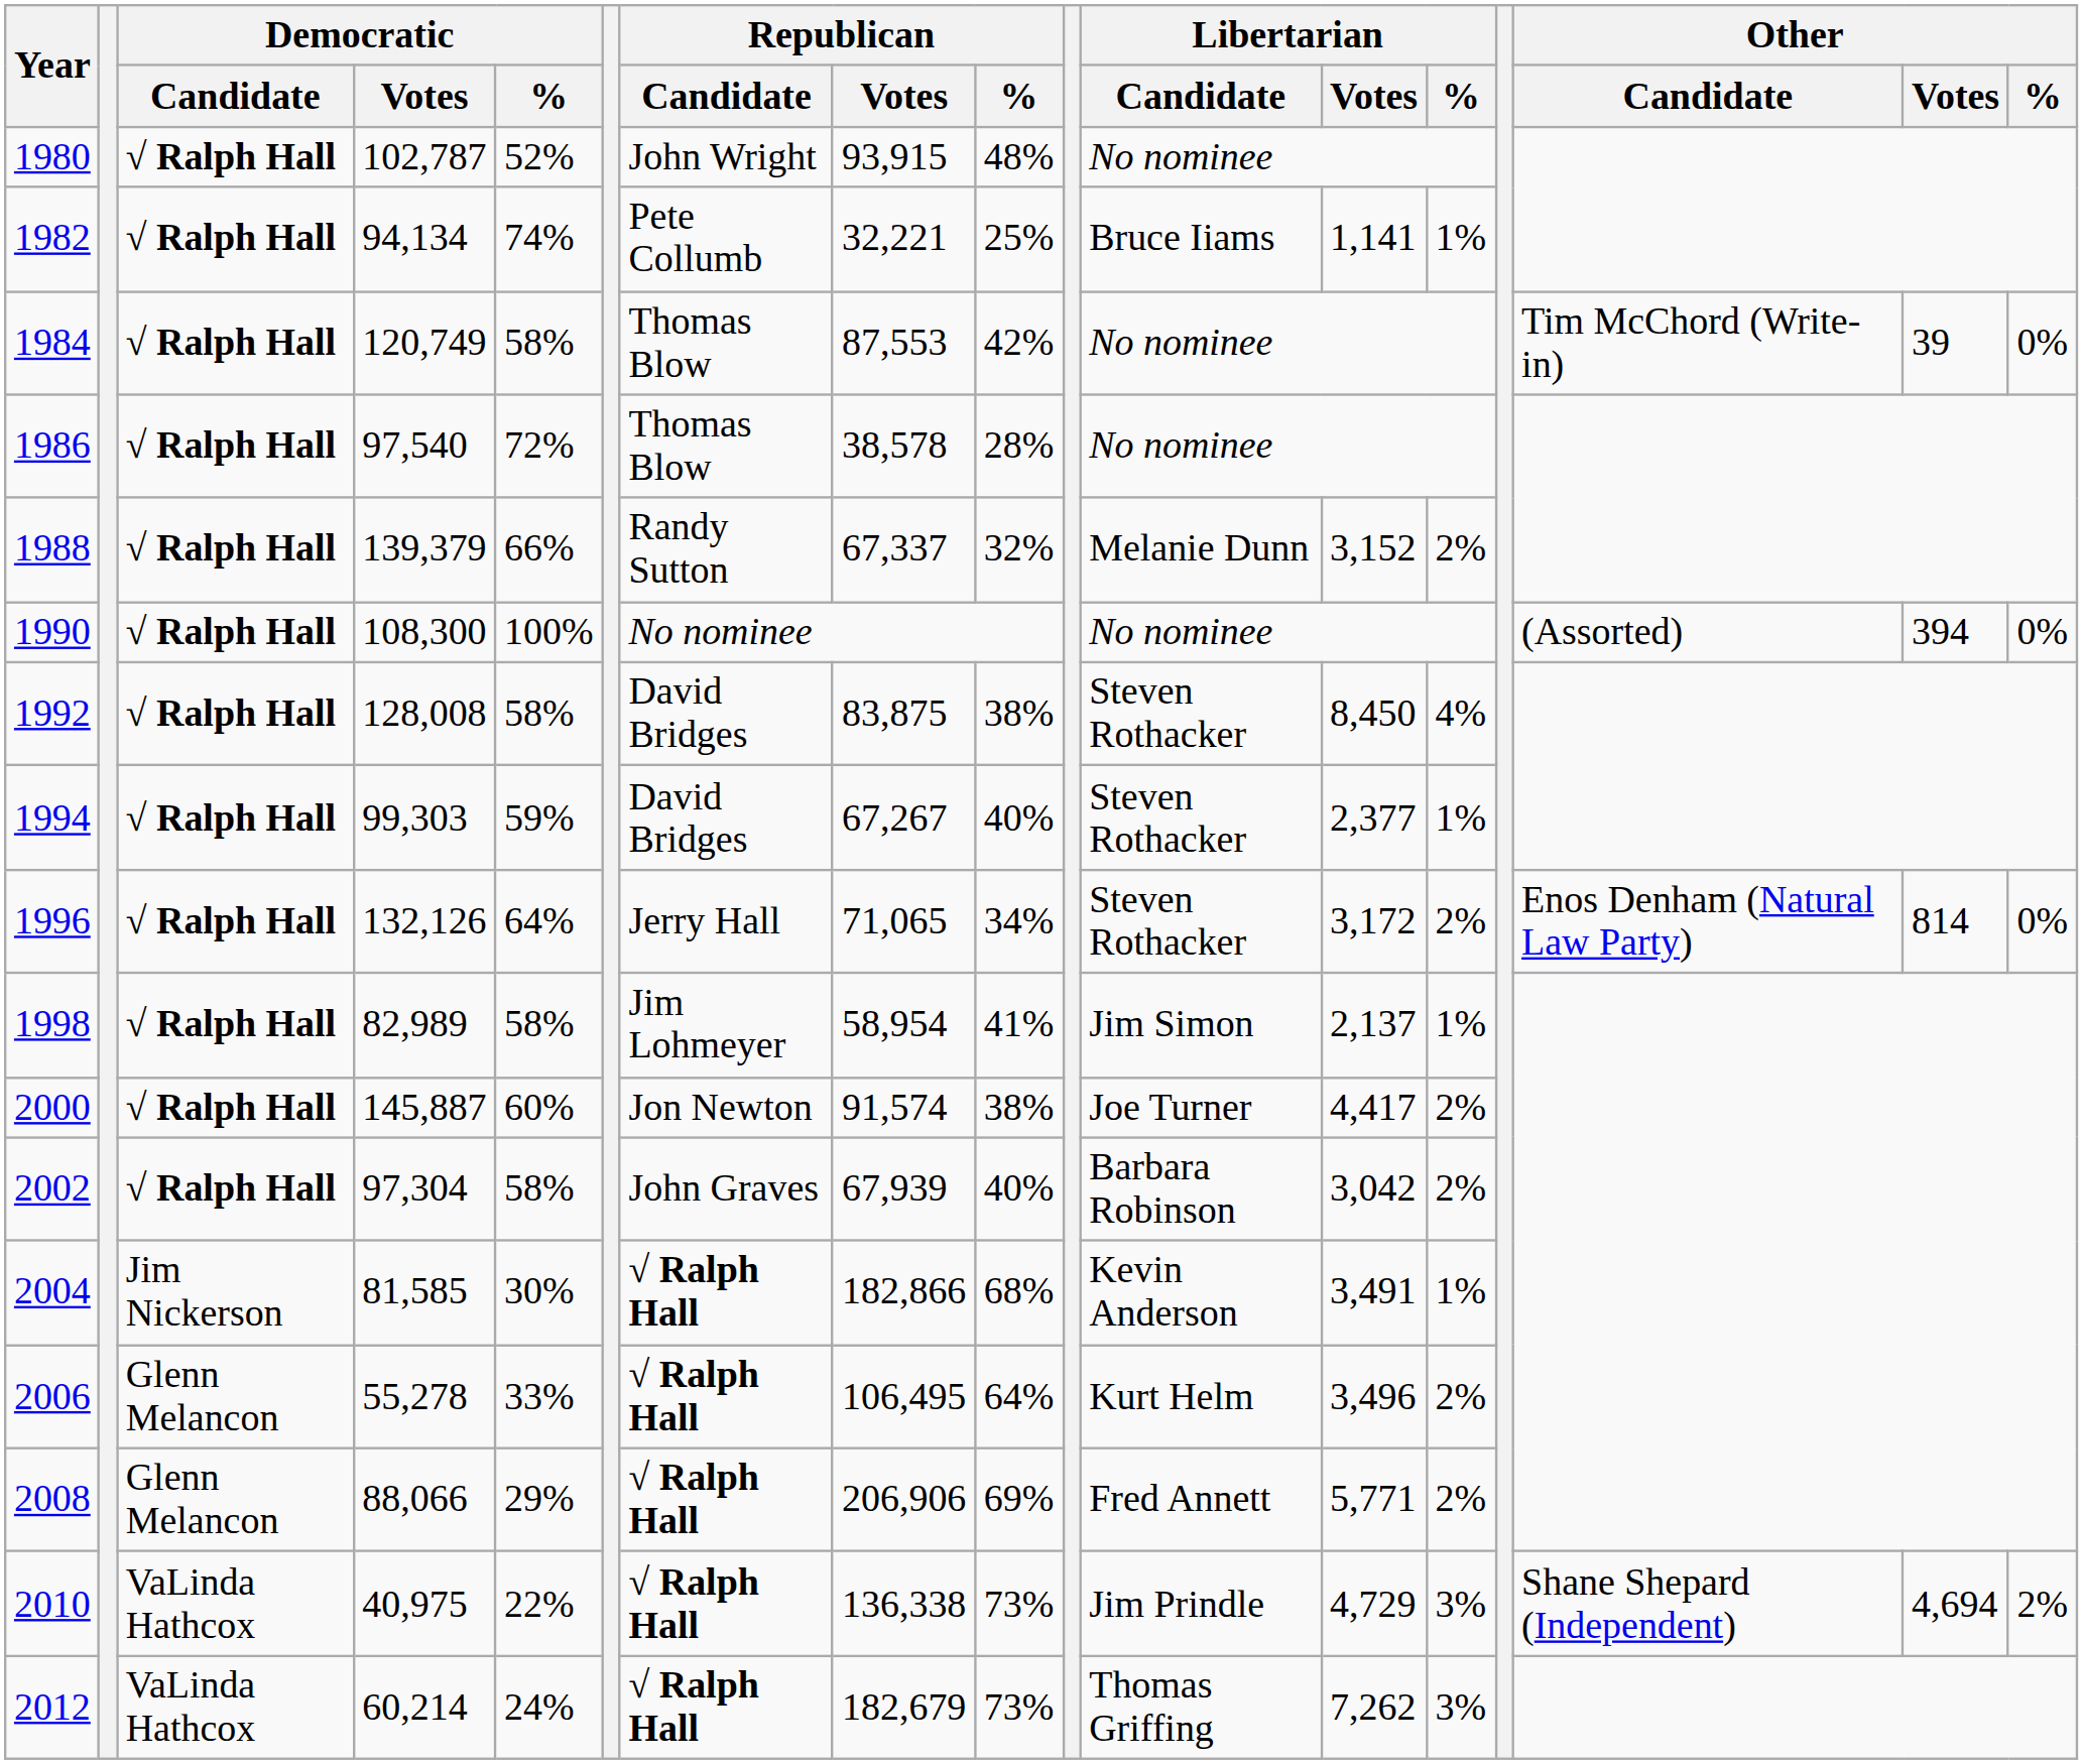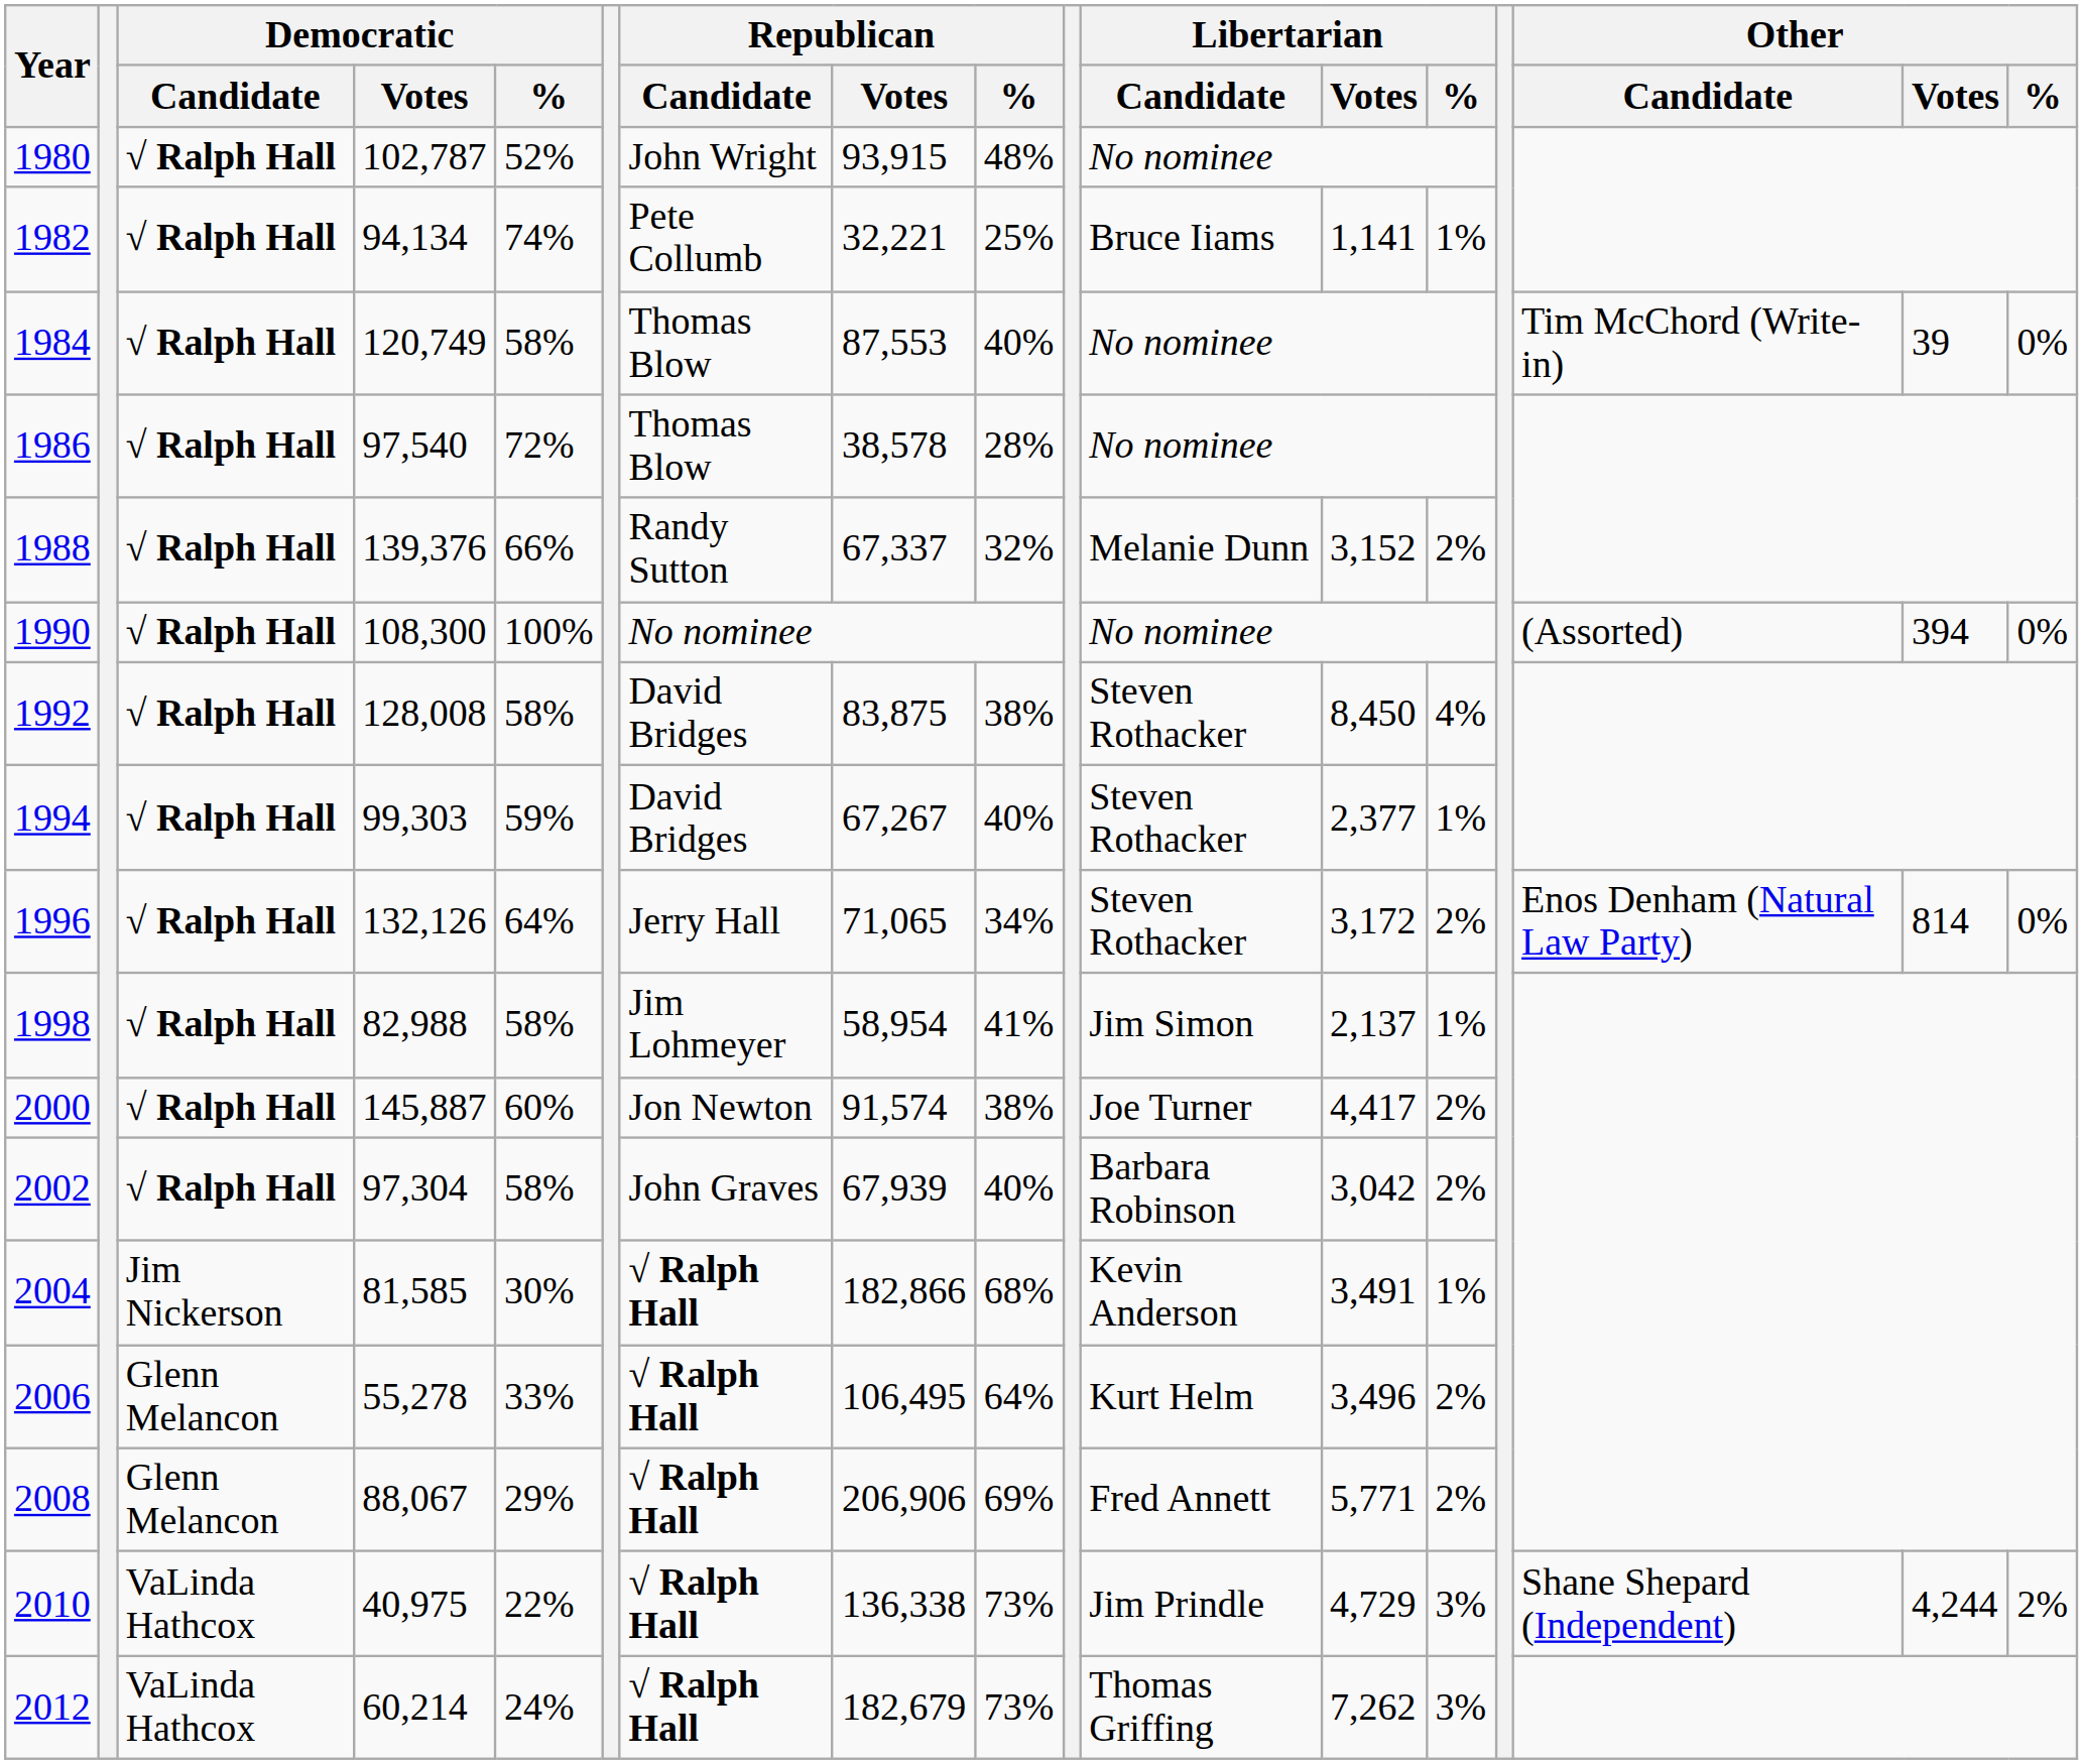 <table class=wikitable>
 <tr>
 <th rowspan=2>Year</th>
 <th rowspan=99 ></th>
 <th colspan=3 >Democratic</th>
 <th rowspan=99 ></th>
 <th colspan=3 >Republican</th>
 <th rowspan=99 ></th>
 <th colspan=3 >Libertarian</th>
 <th rowspan=99 ></th>
 <th colspan=3 >Other</th>
 </tr>
 <tr>
 <th>Candidate</th>
 <th>Votes</th>
 <th>%</th>
 <th>Candidate</th>
 <th>Votes</th>
 <th>%</th>
 <th>Candidate</th>
 <th>Votes</th>
 <th>%</th>
 <th>Candidate</th>
 <th>Votes</th>
 <th>%</th>
 </tr>
 <tr>
 <td><a href='#'>1980</a></td>
 <td><strong>√ Ralph Hall</strong></td>
 <td>102,787</td>
 <td>52%</td>
 <td>John Wright</td>
 <td>93,915</td>
 <td>48%</td>
 <td colspan=3><em>No nominee</em></td>
 </tr>
 <tr>
 <td><a href='#'>1982</a></td>
 <td><strong>√ Ralph Hall</strong></td>
 <td>94,134</td>
 <td>74%</td>
 <td>Pete Collumb</td>
 <td>32,221</td>
 <td>25%</td>
 <td>Bruce Iiams</td>
 <td>1,141</td>
 <td>1%</td>
 </tr>
 <tr>
 <td><a href='#'>1984</a></td>
 <td><strong>√ Ralph Hall</strong></td>
 <td>120,749</td>
 <td>58%</td>
 <td>Thomas Blow</td>
 <td>87,553</td>
-<td>42%</td>
+<td>40%</td>
 <td colspan=3><em>No nominee</em></td>
 <td>Tim McChord (Write-in)</td>
 <td>39</td>
 <td>0%</td>
 </tr>
 <tr>
 <td><a href='#'>1986</a></td>
 <td><strong>√ Ralph Hall</strong></td>
 <td>97,540</td>
 <td>72%</td>
 <td>Thomas Blow</td>
 <td>38,578</td>
 <td>28%</td>
 <td colspan=3><em>No nominee</em></td>
 </tr>
 <tr>
 <td><a href='#'>1988</a></td>
 <td><strong>√ Ralph Hall</strong></td>
-<td>139,379</td>
+<td>139,376</td>
 <td>66%</td>
 <td>Randy Sutton</td>
 <td>67,337</td>
 <td>32%</td>
 <td>Melanie Dunn</td>
 <td>3,152</td>
 <td>2%</td>
 </tr>
 <tr>
 <td><a href='#'>1990</a></td>
 <td><strong>√ Ralph Hall</strong></td>
 <td>108,300</td>
 <td>100%</td>
 <td colspan=3><em>No nominee</em></td>
 <td colspan=3><em>No nominee</em></td>
 <td>(Assorted)</td>
 <td>394</td>
 <td>0%</td>
 </tr>
 <tr>
 <td><a href='#'>1992</a></td>
 <td><strong>√ Ralph Hall</strong></td>
 <td>128,008</td>
 <td>58%</td>
 <td>David Bridges</td>
 <td>83,875</td>
 <td>38%</td>
 <td>Steven Rothacker</td>
 <td>8,450</td>
 <td>4%</td>
 </tr>
 <tr>
 <td><a href='#'>1994</a></td>
 <td><strong>√ Ralph Hall</strong></td>
 <td>99,303</td>
 <td>59%</td>
 <td>David Bridges</td>
 <td>67,267</td>
 <td>40%</td>
 <td>Steven Rothacker</td>
 <td>2,377</td>
 <td>1%</td>
 </tr>
 <tr>
 <td><a href='#'>1996</a></td>
 <td><strong>√ Ralph Hall</strong></td>
 <td>132,126</td>
 <td>64%</td>
 <td>Jerry Hall</td>
 <td>71,065</td>
 <td>34%</td>
 <td>Steven Rothacker</td>
 <td>3,172</td>
 <td>2%</td>
 <td>Enos Denham (<a href='#'>Natural Law Party</a>)</td>
 <td>814</td>
 <td>0%</td>
 </tr>
 <tr>
 <td><a href='#'>1998</a></td>
 <td><strong>√ Ralph Hall</strong></td>
-<td>82,989</td>
+<td>82,988</td>
 <td>58%</td>
 <td>Jim Lohmeyer</td>
 <td>58,954</td>
 <td>41%</td>
 <td>Jim Simon</td>
 <td>2,137</td>
 <td>1%</td>
 </tr>
 <tr>
 <td><a href='#'>2000</a></td>
 <td><strong>√ Ralph Hall</strong></td>
 <td>145,887</td>
 <td>60%</td>
 <td>Jon Newton</td>
 <td>91,574</td>
 <td>38%</td>
 <td>Joe Turner</td>
 <td>4,417</td>
 <td>2%</td>
 </tr>
 <tr>
 <td><a href='#'>2002</a></td>
 <td><strong>√ Ralph Hall</strong></td>
 <td>97,304</td>
 <td>58%</td>
 <td>John Graves</td>
 <td>67,939</td>
 <td>40%</td>
 <td>Barbara Robinson</td>
 <td>3,042</td>
 <td>2%</td>
 </tr>
 <tr>
 <td><a href='#'>2004</a></td>
 <td>Jim Nickerson</td>
 <td>81,585</td>
 <td>30%</td>
 <td><strong>√ Ralph Hall</strong></td>
 <td>182,866</td>
 <td>68%</td>
 <td>Kevin Anderson</td>
 <td>3,491</td>
 <td>1%</td>
 </tr>
 <tr>
 <td><a href='#'>2006</a></td>
 <td>Glenn Melancon</td>
 <td>55,278</td>
 <td>33%</td>
 <td><strong>√ Ralph Hall</strong></td>
 <td>106,495</td>
 <td>64%</td>
 <td>Kurt Helm</td>
 <td>3,496</td>
 <td>2%</td>
 </tr>
 <tr>
 <td><a href='#'>2008</a></td>
 <td>Glenn Melancon</td>
-<td>88,066</td>
+<td>88,067</td>
 <td>29%</td>
 <td><strong>√ Ralph Hall</strong></td>
 <td>206,906</td>
 <td>69%</td>
 <td>Fred Annett</td>
 <td>5,771</td>
 <td>2%</td>
 </tr>
 <tr>
 <td><a href='#'>2010</a></td>
 <td>VaLinda Hathcox</td>
 <td>40,975</td>
 <td>22%</td>
 <td><strong>√ Ralph Hall</strong></td>
 <td>136,338</td>
 <td>73%</td>
 <td>Jim Prindle</td>
 <td>4,729</td>
 <td>3%</td>
 <td>Shane Shepard (<a href='#'>Independent</a>)</td>
-<td>4,694</td>
+<td>4,244</td>
 <td>2%</td>
 </tr>
 <tr>
 <td><a href='#'>2012</a></td>
 <td>VaLinda Hathcox</td>
 <td>60,214</td>
 <td>24%</td>
 <td><strong>√ Ralph Hall</strong></td>
 <td>182,679</td>
 <td>73%</td>
 <td>Thomas Griffing</td>
 <td>7,262</td>
 <td>3%</td>
 </tr>
 </table>
